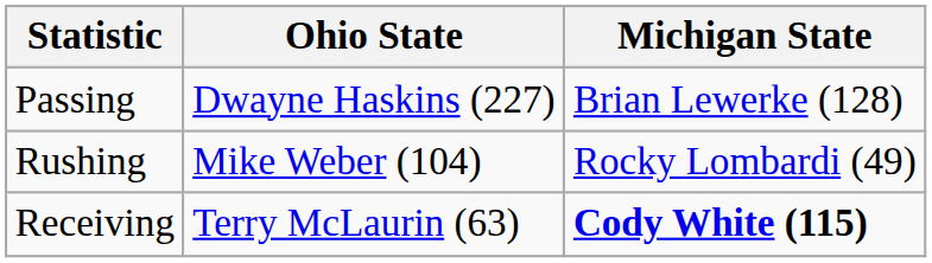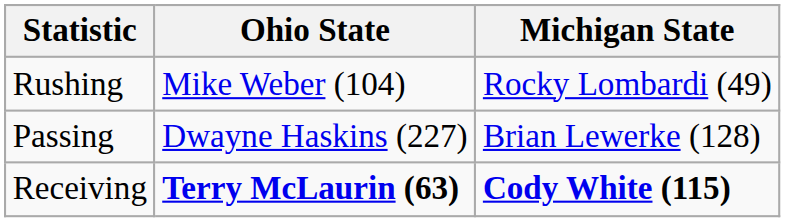 <table class="wikitable">
 <tr>
 <th>Statistic</th>
 <th>Ohio State</th>
 <th>Michigan State</th>
 </tr>
 <tr>
+<td>Rushing</td>
+<td><a href='#'>Mike Weber</a> (104)</td>
+<td><a href='#'>Rocky Lombardi</a> (49)</td>
+</tr>
+<tr>
 <td>Passing</td>
 <td><a href='#'>Dwayne Haskins</a> (227)</td>
 <td><a href='#'>Brian Lewerke</a> (128)</td>
 </tr>
 <tr>
-<td>Rushing</td>
-<td><a href='#'>Mike Weber</a> (104)</td>
-<td><a href='#'>Rocky Lombardi</a> (49)</td>
-</tr>
-<tr>
 <td>Receiving</td>
-<td><a href='#'>Terry McLaurin</a> (63)</td>
+<td><strong><a href='#'>Terry McLaurin</a> (63)</strong></td>
 <td><strong><a href='#'>Cody White</a> (115)</strong></td>
 </tr>
 </table>
